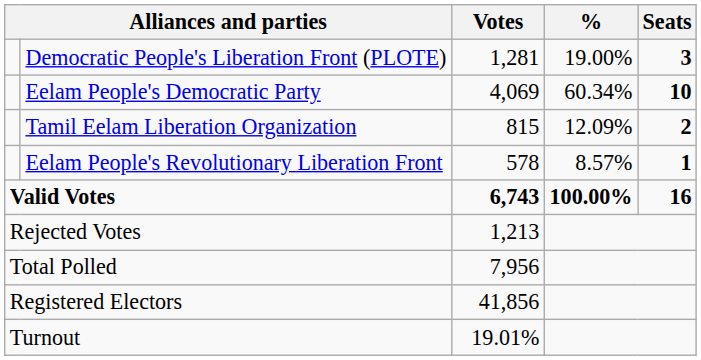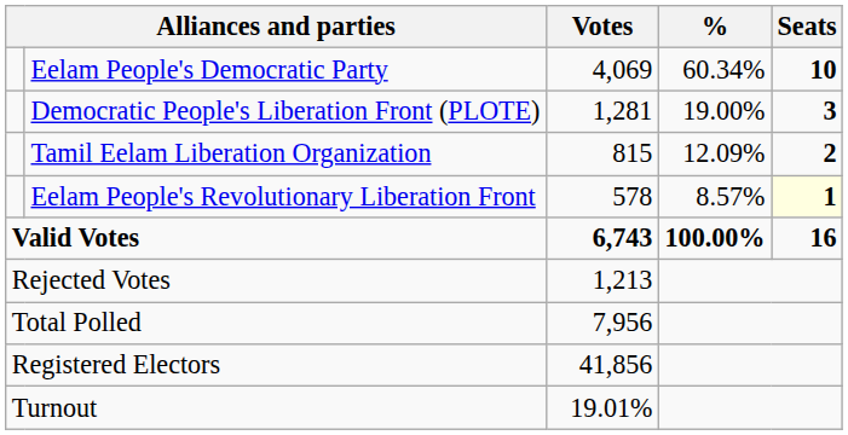 <table class="wikitable" border="1" style="text-align:right;">
 <tr>
 <th valign=bottom align=left colspan=2>Alliances and parties</th>
 <th valign=bottom align=center width="60">Votes</th>
 <th valign=bottom align=center width="50">%</th>
 <th valign=bottom align=center>Seats</th>
 </tr>
 <tr>
 <td bgcolor=> </td>
+<td align=left><a href='#'>Eelam People's Democratic Party</a></td>
+<td>4,069</td>
+<td>60.34%</td>
+<td><strong>10</strong></td>
+</tr>
+<tr>
+<td bgcolor=> </td>
 <td align=left><a href='#'>Democratic People's Liberation Front</a> (<a href='#'>PLOTE</a>)</td>
 <td>1,281</td>
 <td>19.00%</td>
 <td><strong>3</strong></td>
-</tr>
-<tr>
-<td bgcolor=> </td>
-<td align=left><a href='#'>Eelam People's Democratic Party</a></td>
-<td>4,069</td>
-<td>60.34%</td>
-<td><strong>10</strong></td>
 </tr>
 <tr>
 <td bgcolor=> </td>
 <td align=left><a href='#'>Tamil Eelam Liberation Organization</a></td>
 <td>815</td>
 <td>12.09%</td>
 <td><strong>2</strong></td>
 </tr>
 <tr>
 <td bgcolor=> </td>
 <td align=left><a href='#'>Eelam People's Revolutionary Liberation Front</a></td>
 <td>578</td>
 <td>8.57%</td>
-<td><strong>1</strong></td>
+<td style="background: lightyellow;"><strong>1</strong></td>
 </tr>
 <tr>
 <td colspan=2 align=left><strong>Valid Votes</strong></td>
 <td><strong>6,743</strong></td>
 <td><strong>100.00%</strong></td>
 <td><strong>16</strong></td>
 </tr>
 <tr>
 <td colspan=2 align=left>Rejected Votes</td>
 <td>1,213</td>
 <td colspan=2></td>
 </tr>
 <tr>
 <td colspan=2 align=left>Total Polled</td>
 <td>7,956</td>
 <td colspan=2></td>
 </tr>
 <tr>
 <td colspan=2 align=left>Registered Electors</td>
 <td>41,856</td>
 <td colspan=2></td>
 </tr>
 <tr>
 <td colspan=2 align=left>Turnout</td>
 <td>19.01%</td>
 <td colspan=2></td>
 </tr>
 </table>
